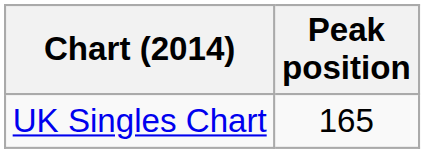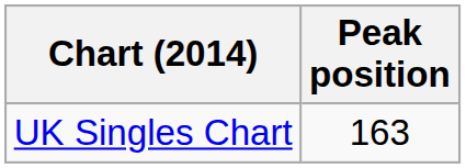 <table class="wikitable">
 <tr>
 <th>Chart (2014)</th>
 <th>Peak<br>position</th>
 </tr>
 <tr>
 <td><a href='#'>UK Singles Chart</a></td>
-<td align="center">165</td>
+<td align="center">163</td>
 </tr>
 </table>
